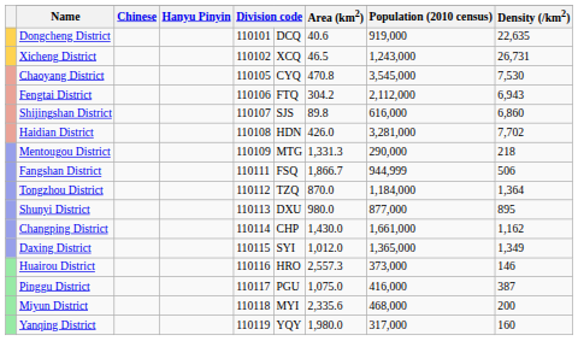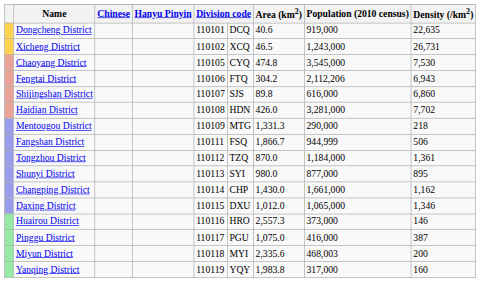 <table class="wikitable sortable" style="padding: 24em 0; font-size: 90%;">
 <tr>
 <th rowspan="2"></th>
 </tr>
 <tr>
 <th>Name</th>
 <th><a href='#'>Chinese</a></th>
 <th><a href='#'>Hanyu Pinyin</a></th>
 <th colspan="2"><a href='#'>Division code</a></th>
 <th>Area (km<sup>2</sup>)</th>
 <th>Population (2010 census)</th>
 <th>Density (/km<sup>2</sup>)</th>
 </tr>
 <tr>
 <td bgcolor="#FFD350">  </td>
 <td><a href='#'>Dongcheng District</a><br></td>
 <td></td>
 <td></td>
 <td>110101</td>
 <td>DCQ</td>
 <td>40.6</td>
 <td>919,000</td>
 <td>22,635</td>
 </tr>
 <tr>
 <td bgcolor="#FFD350"></td>
 <td><a href='#'>Xicheng District</a></td>
 <td></td>
 <td></td>
 <td>110102</td>
 <td>XCQ</td>
 <td>46.5</td>
 <td>1,243,000</td>
 <td>26,731</td>
 </tr>
 <tr>
 <td bgcolor="#EAA397"></td>
 <td><a href='#'>Chaoyang District</a></td>
 <td></td>
 <td></td>
 <td>110105</td>
 <td>CYQ</td>
-<td>470.8</td>
+<td>474.8</td>
 <td>3,545,000</td>
 <td>7,530</td>
 </tr>
 <tr>
 <td bgcolor="#EAA397"></td>
 <td><a href='#'>Fengtai District</a></td>
 <td></td>
 <td></td>
 <td>110106</td>
 <td>FTQ</td>
 <td>304.2</td>
-<td>2,112,000</td>
+<td>2,112,206</td>
 <td>6,943</td>
 </tr>
 <tr>
 <td bgcolor="#EAA397"></td>
 <td><a href='#'>Shijingshan District</a></td>
 <td></td>
 <td></td>
 <td>110107</td>
 <td>SJS</td>
 <td>89.8</td>
 <td>616,000</td>
 <td>6,860</td>
 </tr>
 <tr>
 <td bgcolor="#EAA397"></td>
 <td><a href='#'>Haidian District</a></td>
 <td></td>
 <td></td>
 <td>110108</td>
 <td>HDN</td>
 <td>426.0</td>
 <td>3,281,000</td>
 <td>7,702</td>
 </tr>
 <tr>
 <td bgcolor="#979FEA"></td>
 <td><a href='#'>Mentougou District</a></td>
 <td></td>
 <td></td>
 <td>110109</td>
 <td>MTG</td>
 <td>1,331.3</td>
 <td>290,000</td>
 <td>218</td>
 </tr>
 <tr>
 <td bgcolor="#979FEA"></td>
 <td><a href='#'>Fangshan District</a></td>
 <td></td>
 <td></td>
 <td>110111</td>
 <td>FSQ</td>
 <td>1,866.7</td>
 <td>944,999</td>
 <td>506</td>
 </tr>
 <tr>
 <td bgcolor="#979FEA"></td>
 <td><a href='#'>Tongzhou District</a><br></td>
 <td></td>
 <td></td>
 <td>110112</td>
 <td>TZQ</td>
 <td>870.0</td>
 <td>1,184,000</td>
-<td>1,364</td>
+<td>1,361</td>
 </tr>
 <tr>
 <td bgcolor="#979FEA"></td>
 <td><a href='#'>Shunyi District</a></td>
 <td></td>
 <td></td>
 <td>110113</td>
-<td>DXU</td>
+<td>SYI</td>
 <td>980.0</td>
 <td>877,000</td>
 <td>895</td>
 </tr>
 <tr>
 <td bgcolor="#979FEA"></td>
 <td><a href='#'>Changping District</a></td>
 <td></td>
 <td></td>
 <td>110114</td>
 <td>CHP</td>
 <td>1,430.0</td>
 <td>1,661,000</td>
 <td>1,162</td>
 </tr>
 <tr>
 <td bgcolor="#979FEA"></td>
 <td><a href='#'>Daxing District</a></td>
 <td></td>
 <td></td>
 <td>110115</td>
-<td>SYI</td>
+<td>DXU</td>
 <td>1,012.0</td>
-<td>1,365,000</td>
-<td>1,349</td>
+<td>1,065,000</td>
+<td>1,346</td>
 </tr>
 <tr>
 <td bgcolor="#97EAA5"></td>
 <td><a href='#'>Huairou District</a></td>
 <td></td>
 <td></td>
 <td>110116</td>
 <td>HRO</td>
 <td>2,557.3</td>
 <td>373,000</td>
 <td>146</td>
 </tr>
 <tr>
 <td bgcolor="#97EAA5"></td>
 <td><a href='#'>Pinggu District</a></td>
 <td></td>
 <td></td>
 <td>110117</td>
 <td>PGU</td>
 <td>1,075.0</td>
 <td>416,000</td>
 <td>387</td>
 </tr>
 <tr>
 <td bgcolor="#97EAA5"></td>
 <td><a href='#'>Miyun District</a></td>
 <td></td>
 <td></td>
 <td>110118</td>
 <td>MYI</td>
 <td>2,335.6</td>
-<td>468,000</td>
+<td>468,003</td>
 <td>200</td>
 </tr>
 <tr>
 <td bgcolor="#97EAA5"></td>
 <td><a href='#'>Yanqing District</a></td>
 <td></td>
 <td></td>
 <td>110119</td>
 <td>YQY</td>
-<td>1,980.0</td>
+<td>1,983.8</td>
 <td>317,000</td>
 <td>160</td>
 </tr>
 </table>
